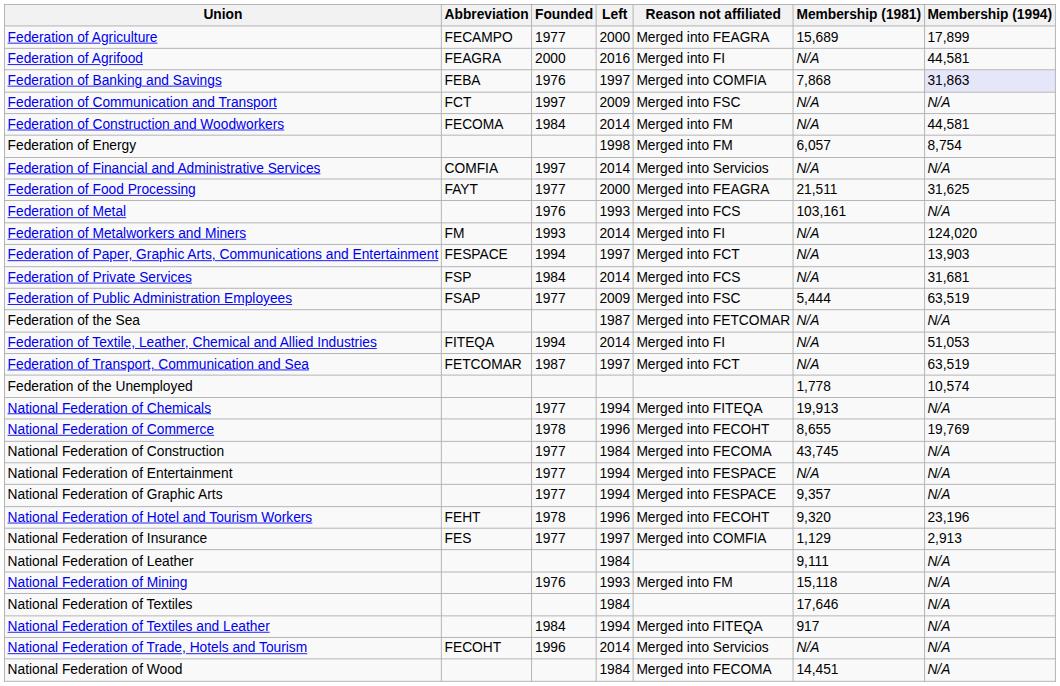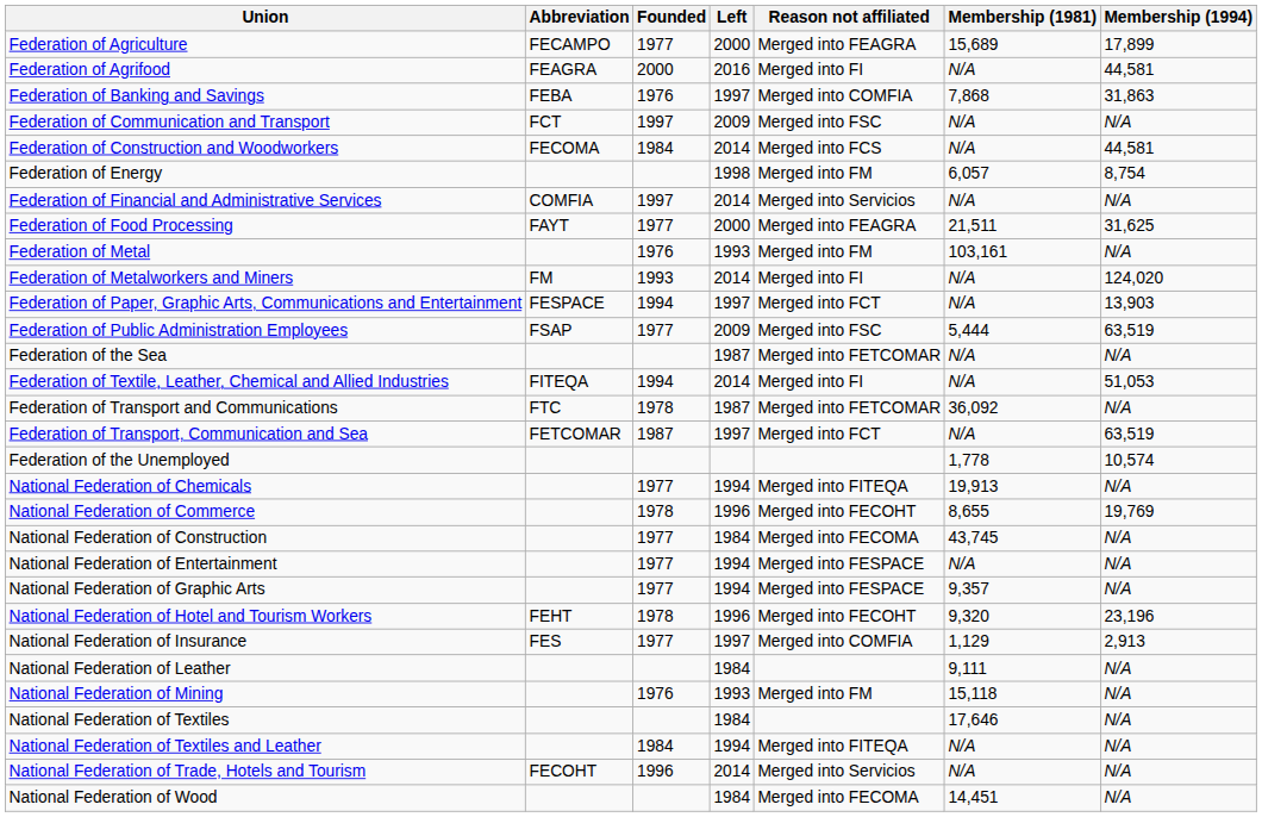 <table class="wikitable sortable">
 <tr>
 <th>Union</th>
 <th>Abbreviation</th>
 <th>Founded</th>
 <th>Left</th>
 <th>Reason not affiliated</th>
 <th>Membership (1981)</th>
 <th>Membership (1994)</th>
 </tr>
 <tr>
 <td><a href='#'>Federation of Agriculture</a></td>
 <td>FECAMPO</td>
 <td>1977</td>
 <td>2000</td>
 <td>Merged into FEAGRA</td>
 <td>15,689</td>
 <td>17,899</td>
 </tr>
 <tr>
 <td><a href='#'>Federation of Agrifood</a></td>
 <td>FEAGRA</td>
 <td>2000</td>
 <td>2016</td>
 <td>Merged into FI</td>
 <td><em>N/A</em></td>
 <td>44,581</td>
 </tr>
 <tr>
 <td><a href='#'>Federation of Banking and Savings</a></td>
 <td>FEBA</td>
 <td>1976</td>
 <td>1997</td>
 <td>Merged into COMFIA</td>
 <td>7,868</td>
-<td style="background: lavender;">31,863</td>
+<td>31,863</td>
 </tr>
 <tr>
 <td><a href='#'>Federation of Communication and Transport</a></td>
 <td>FCT</td>
 <td>1997</td>
 <td>2009</td>
 <td>Merged into FSC</td>
 <td><em>N/A</em></td>
 <td><em>N/A</em></td>
 </tr>
 <tr>
 <td><a href='#'>Federation of Construction and Woodworkers</a></td>
 <td>FECOMA</td>
 <td>1984</td>
 <td>2014</td>
-<td>Merged into FM</td>
+<td>Merged into FCS</td>
 <td><em>N/A</em></td>
 <td>44,581</td>
 </tr>
 <tr>
 <td>Federation of Energy</td>
 <td></td>
 <td></td>
 <td>1998</td>
 <td>Merged into FM</td>
 <td>6,057</td>
 <td>8,754</td>
 </tr>
 <tr>
 <td><a href='#'>Federation of Financial and Administrative Services</a></td>
 <td>COMFIA</td>
 <td>1997</td>
 <td>2014</td>
 <td>Merged into Servicios</td>
 <td><em>N/A</em></td>
 <td><em>N/A</em></td>
 </tr>
 <tr>
 <td><a href='#'>Federation of Food Processing</a></td>
 <td>FAYT</td>
 <td>1977</td>
 <td>2000</td>
 <td>Merged into FEAGRA</td>
 <td>21,511</td>
 <td>31,625</td>
 </tr>
 <tr>
 <td><a href='#'>Federation of Metal</a></td>
 <td></td>
 <td>1976</td>
 <td>1993</td>
-<td>Merged into FCS</td>
+<td>Merged into FM</td>
 <td>103,161</td>
 <td><em>N/A</em></td>
 </tr>
 <tr>
 <td><a href='#'>Federation of Metalworkers and Miners</a></td>
 <td>FM</td>
 <td>1993</td>
 <td>2014</td>
 <td>Merged into FI</td>
 <td><em>N/A</em></td>
 <td>124,020</td>
 </tr>
 <tr>
 <td><a href='#'>Federation of Paper, Graphic Arts, Communications and Entertainment</a></td>
 <td>FESPACE</td>
 <td>1994</td>
 <td>1997</td>
 <td>Merged into FCT</td>
 <td><em>N/A</em></td>
 <td>13,903</td>
-</tr>
-<tr>
-<td><a href='#'>Federation of Private Services</a></td>
-<td>FSP</td>
-<td>1984</td>
-<td>2014</td>
-<td>Merged into FCS</td>
-<td><em>N/A</em></td>
-<td>31,681</td>
 </tr>
 <tr>
 <td><a href='#'>Federation of Public Administration Employees</a></td>
 <td>FSAP</td>
 <td>1977</td>
 <td>2009</td>
 <td>Merged into FSC</td>
 <td>5,444</td>
 <td>63,519</td>
 </tr>
 <tr>
 <td>Federation of the Sea</td>
 <td></td>
 <td></td>
 <td>1987</td>
 <td>Merged into FETCOMAR</td>
 <td><em>N/A</em></td>
 <td><em>N/A</em></td>
 </tr>
 <tr>
 <td><a href='#'>Federation of Textile, Leather, Chemical and Allied Industries</a></td>
 <td>FITEQA</td>
 <td>1994</td>
 <td>2014</td>
 <td>Merged into FI</td>
 <td><em>N/A</em></td>
 <td>51,053</td>
+</tr>
+<tr>
+<td>Federation of Transport and Communications</td>
+<td>FTC</td>
+<td>1978</td>
+<td>1987</td>
+<td>Merged into FETCOMAR</td>
+<td>36,092</td>
+<td><em>N/A</em></td>
 </tr>
 <tr>
 <td><a href='#'>Federation of Transport, Communication and Sea</a></td>
 <td>FETCOMAR</td>
 <td>1987</td>
 <td>1997</td>
 <td>Merged into FCT</td>
 <td><em>N/A</em></td>
 <td>63,519</td>
 </tr>
 <tr>
 <td>Federation of the Unemployed</td>
 <td></td>
 <td></td>
 <td></td>
 <td></td>
 <td>1,778</td>
 <td>10,574</td>
 </tr>
 <tr>
 <td><a href='#'>National Federation of Chemicals</a></td>
 <td></td>
 <td>1977</td>
 <td>1994</td>
 <td>Merged into FITEQA</td>
 <td>19,913</td>
 <td><em>N/A</em></td>
 </tr>
 <tr>
 <td><a href='#'>National Federation of Commerce</a></td>
 <td></td>
 <td>1978</td>
 <td>1996</td>
 <td>Merged into FECOHT</td>
 <td>8,655</td>
 <td>19,769</td>
 </tr>
 <tr>
 <td>National Federation of Construction</td>
 <td></td>
 <td>1977</td>
 <td>1984</td>
 <td>Merged into FECOMA</td>
 <td>43,745</td>
 <td><em>N/A</em></td>
 </tr>
 <tr>
 <td>National Federation of Entertainment</td>
 <td></td>
 <td>1977</td>
 <td>1994</td>
 <td>Merged into FESPACE</td>
 <td><em>N/A</em></td>
 <td><em>N/A</em></td>
 </tr>
 <tr>
 <td>National Federation of Graphic Arts</td>
 <td></td>
 <td>1977</td>
 <td>1994</td>
 <td>Merged into FESPACE</td>
 <td>9,357</td>
 <td><em>N/A</em></td>
 </tr>
 <tr>
 <td><a href='#'>National Federation of Hotel and Tourism Workers</a></td>
 <td>FEHT</td>
 <td>1978</td>
 <td>1996</td>
 <td>Merged into FECOHT</td>
 <td>9,320</td>
 <td>23,196</td>
 </tr>
 <tr>
 <td>National Federation of Insurance</td>
 <td>FES</td>
 <td>1977</td>
 <td>1997</td>
 <td>Merged into COMFIA</td>
 <td>1,129</td>
 <td>2,913</td>
 </tr>
 <tr>
 <td>National Federation of Leather</td>
 <td></td>
 <td></td>
 <td>1984</td>
 <td></td>
 <td>9,111</td>
 <td><em>N/A</em></td>
 </tr>
 <tr>
 <td><a href='#'>National Federation of Mining</a></td>
 <td></td>
 <td>1976</td>
 <td>1993</td>
 <td>Merged into FM</td>
 <td>15,118</td>
 <td><em>N/A</em></td>
 </tr>
 <tr>
 <td>National Federation of Textiles</td>
 <td></td>
 <td></td>
 <td>1984</td>
 <td></td>
 <td>17,646</td>
 <td><em>N/A</em></td>
 </tr>
 <tr>
 <td><a href='#'>National Federation of Textiles and Leather</a></td>
 <td></td>
 <td>1984</td>
 <td>1994</td>
 <td>Merged into FITEQA</td>
-<td>917</td>
+<td><em>N/A</em></td>
 <td><em>N/A</em></td>
 </tr>
 <tr>
 <td><a href='#'>National Federation of Trade, Hotels and Tourism</a></td>
 <td>FECOHT</td>
 <td>1996</td>
 <td>2014</td>
 <td>Merged into Servicios</td>
 <td><em>N/A</em></td>
 <td><em>N/A</em></td>
 </tr>
 <tr>
 <td>National Federation of Wood</td>
 <td></td>
 <td></td>
 <td>1984</td>
 <td>Merged into FECOMA</td>
 <td>14,451</td>
 <td><em>N/A</em></td>
 </tr>
 </table>
